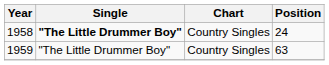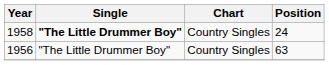 <table class="wikitable">
 <tr>
 <th align="left">Year</th>
 <th align="left">Single</th>
 <th align="left">Chart</th>
 <th align="left">Position</th>
 </tr>
 <tr>
 <td align="left">1958</td>
 <td align="left"><strong>"The Little Drummer Boy"</strong></td>
 <td align="left">Country Singles</td>
 <td align="left">24</td>
 </tr>
 <tr>
-<td align="left">1959</td>
+<td align="left">1956</td>
 <td align="left">"The Little Drummer Boy"</td>
 <td align="left">Country Singles</td>
 <td align="left">63</td>
 </tr>
 <tr>
 </tr>
 </table>
